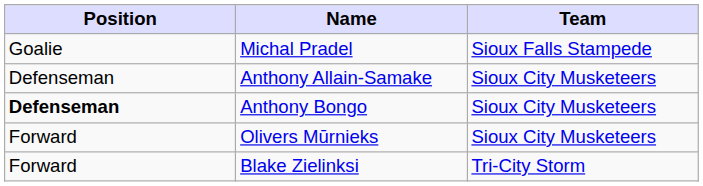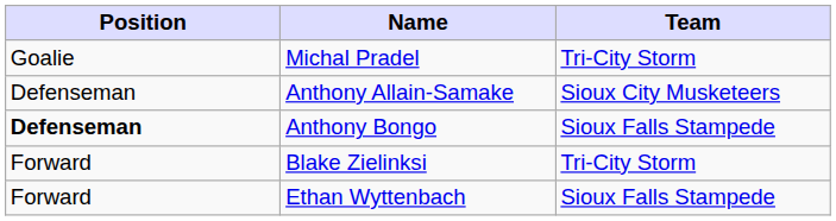 <table class="wikitable">
 <tr>
 <th style="background:#ddf; width: 12em;">Position</th>
 <th style="background:#ddf; width: 12em;">Name</th>
 <th style="background:#ddf; width: 12em;">Team</th>
 </tr>
 <tr>
 <td>Goalie</td>
 <td><a href='#'>Michal Pradel</a></td>
-<td><a href='#'>Sioux Falls Stampede</a></td>
+<td><a href='#'>Tri-City Storm</a></td>
 </tr>
 <tr>
 <td>Defenseman</td>
 <td><a href='#'>Anthony Allain-Samake</a></td>
 <td><a href='#'>Sioux City Musketeers</a></td>
 </tr>
 <tr>
 <td><strong>Defenseman</strong></td>
 <td><a href='#'>Anthony Bongo</a></td>
-<td><a href='#'>Sioux City Musketeers</a></td>
-</tr>
-<tr>
-<td>Forward</td>
-<td><a href='#'>Olivers Mūrnieks</a></td>
-<td><a href='#'>Sioux City Musketeers</a></td>
+<td><a href='#'>Sioux Falls Stampede</a></td>
 </tr>
 <tr>
 <td>Forward</td>
 <td><a href='#'>Blake Zielinksi</a></td>
 <td><a href='#'>Tri-City Storm</a></td>
 </tr>
+<tr>
+<td>Forward</td>
+<td><a href='#'>Ethan Wyttenbach</a></td>
+<td><a href='#'>Sioux Falls Stampede</a></td>
+</tr>
 </table>
